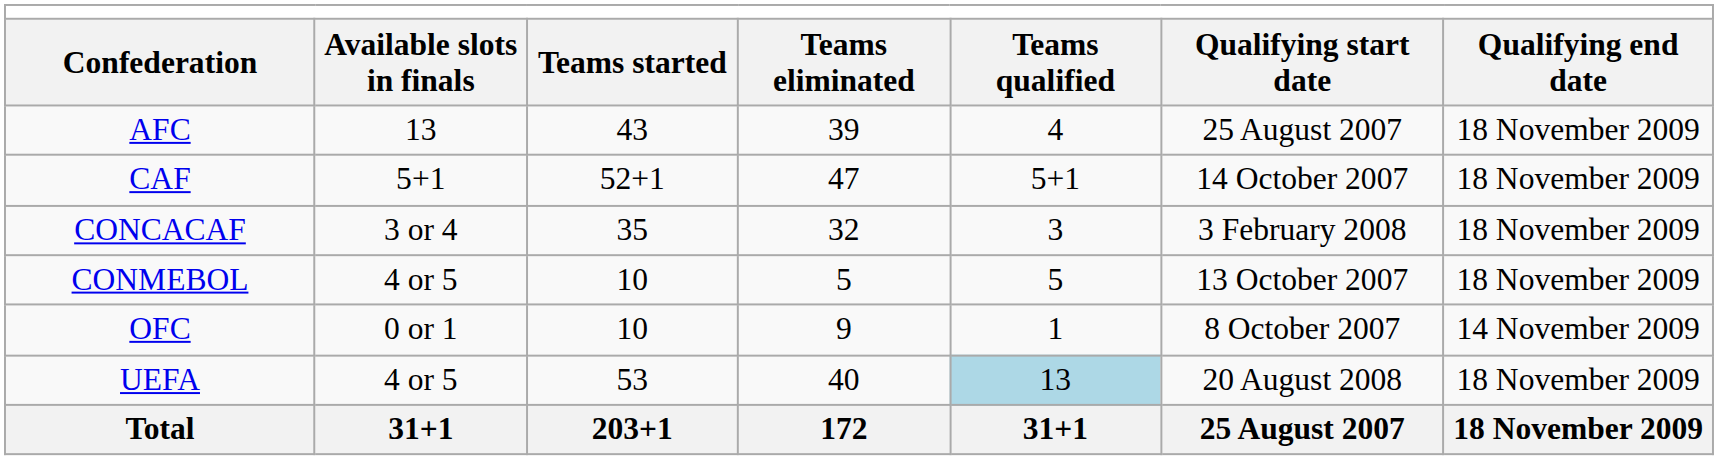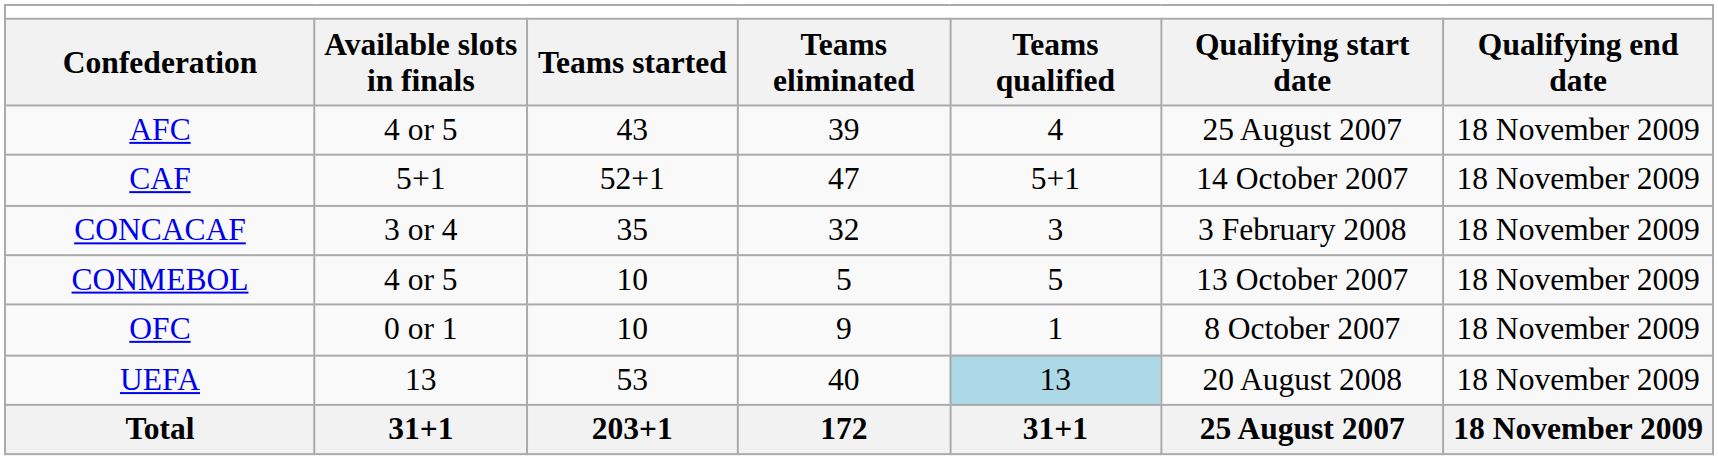 <table class="wikitable" style="text-align:center">
 <tr>
 <td colspan=9 style="background:white"></td>
 </tr>
 <tr>
 <th width=150>Confederation</th>
 <th width=100>Available slots in finals</th>
 <th width=100>Teams started</th>
 <th width=100>Teams eliminated</th>
 <th width=100>Teams qualified</th>
 <th>Qualifying start date</th>
 <th>Qualifying end date</th>
 </tr>
 <tr>
 <td><a href='#'>AFC</a></td>
-<td>13</td>
+<td>4 or 5</td>
 <td>43</td>
 <td>39</td>
 <td>4</td>
 <td>25 August 2007</td>
 <td>18 November 2009</td>
 </tr>
 <tr>
 <td><a href='#'>CAF</a></td>
 <td>5+1</td>
 <td>52+1</td>
 <td>47</td>
 <td>5+1</td>
 <td>14 October 2007</td>
 <td>18 November 2009</td>
 </tr>
 <tr>
 <td><a href='#'>CONCACAF</a></td>
 <td>3 or 4</td>
 <td>35</td>
 <td>32</td>
 <td>3</td>
 <td>3 February 2008</td>
 <td>18 November 2009</td>
 </tr>
 <tr>
 <td><a href='#'>CONMEBOL</a></td>
 <td>4 or 5</td>
 <td>10</td>
 <td>5</td>
 <td>5</td>
 <td>13 October 2007</td>
 <td>18 November 2009</td>
 </tr>
 <tr>
 <td><a href='#'>OFC</a></td>
 <td>0 or 1</td>
 <td>10</td>
 <td>9</td>
 <td>1</td>
 <td>8 October 2007</td>
-<td>14 November 2009</td>
+<td>18 November 2009</td>
 </tr>
 <tr>
 <td><a href='#'>UEFA</a></td>
-<td>4 or 5</td>
+<td>13</td>
 <td>53</td>
 <td>40</td>
 <td style="background: lightblue;">13</td>
 <td>20 August 2008</td>
 <td>18 November 2009</td>
 </tr>
 <tr>
 <th>Total</th>
 <th>31+1</th>
 <th>203+1</th>
 <th>172</th>
 <th>31+1</th>
 <th>25 August 2007</th>
 <th>18 November 2009</th>
 </tr>
 </table>
